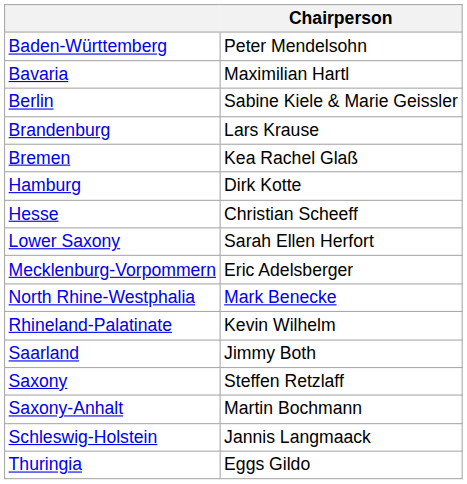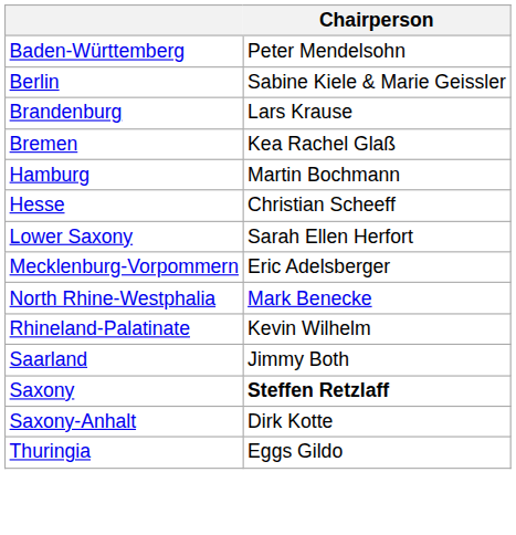 <table class="wikitable sortable">
 <tr class="hintergrundfarbe6">
 <th class="unsortable" style="border-right: hidden;"></th>
 <th>Chairperson</th>
 </tr>
 <tr style="vertical-align:top; background:#fff;">
 <td><a href='#'>Baden-Württemberg</a></td>
 <td>Peter Mendelsohn</td>
-</tr>
-<tr style="vertical-align:top; background:#fff;">
-<td><a href='#'>Bavaria</a></td>
-<td>Maximilian Hartl</td>
 </tr>
 <tr style="vertical-align:top; background:#fff;">
 <td><a href='#'>Berlin</a></td>
 <td>Sabine Kiele & Marie Geissler</td>
 </tr>
 <tr style="vertical-align:top; background:#fff;">
 <td><a href='#'>Brandenburg</a></td>
 <td>Lars Krause</td>
 </tr>
 <tr style="vertical-align:top; background:#fff;">
 <td><a href='#'>Bremen</a></td>
 <td>Kea Rachel Glaß</td>
 </tr>
 <tr style="vertical-align:top; background:#fff;">
 <td><a href='#'>Hamburg</a></td>
-<td>Dirk Kotte</td>
+<td>Martin Bochmann</td>
 </tr>
 <tr style="vertical-align:top; background:#fff;">
 <td><a href='#'>Hesse</a></td>
 <td>Christian Scheeff</td>
 </tr>
 <tr style="vertical-align:top; background:#fff;">
 <td><a href='#'>Lower Saxony</a></td>
 <td>Sarah Ellen Herfort</td>
 </tr>
 <tr style="vertical-align:top; background:#fff;">
 <td><a href='#'>Mecklenburg-Vorpommern</a></td>
 <td>Eric Adelsberger</td>
 </tr>
 <tr style="vertical-align:top; background:#fff;">
 <td><a href='#'>North Rhine-Westphalia</a></td>
 <td><a href='#'>Mark Benecke</a></td>
 </tr>
 <tr style="vertical-align:top; background:#fff;">
 <td><a href='#'>Rhineland-Palatinate</a></td>
 <td>Kevin Wilhelm</td>
 </tr>
 <tr style="vertical-align:top; background:#fff;">
 <td><a href='#'>Saarland</a></td>
 <td>Jimmy Both</td>
 </tr>
 <tr style="vertical-align:top; background:#fff;">
 <td><a href='#'>Saxony</a></td>
-<td>Steffen Retzlaff</td>
+<td><strong>Steffen Retzlaff</strong></td>
 </tr>
 <tr style="vertical-align:top; background:#fff;">
 <td><a href='#'>Saxony-Anhalt</a></td>
-<td>Martin Bochmann</td>
-</tr>
-<tr style="vertical-align:top; background:#fff;">
-<td><a href='#'>Schleswig-Holstein</a></td>
-<td>Jannis Langmaack</td>
+<td>Dirk Kotte</td>
 </tr>
 <tr style="vertical-align:top; background:#fff;">
 <td><a href='#'>Thuringia</a></td>
 <td>Eggs Gildo</td>
 </tr>
 </table>
